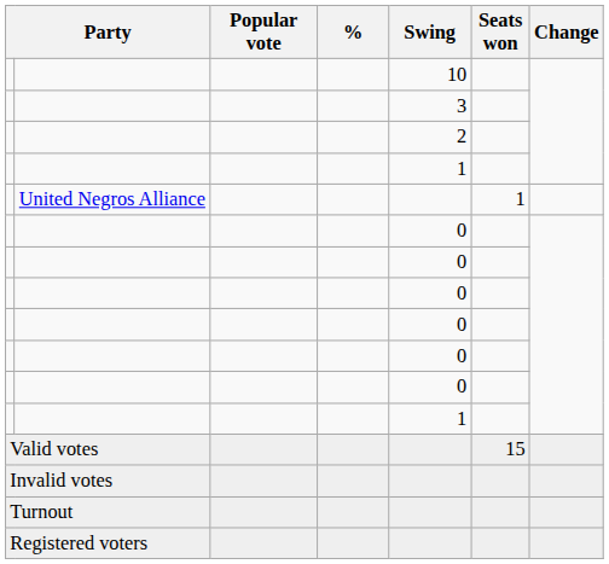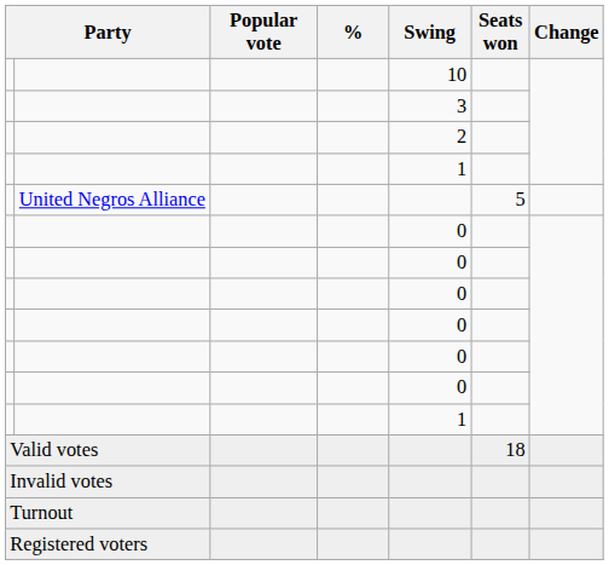 <table class=wikitable style="text-align:right">
 <tr>
 <th colspan=2>Party</th>
 <th width=80px>Popular vote</th>
 <th width=50px>%</th>
 <th width=60px>Swing</th>
 <th width=40px>Seats<br>won</th>
 <th width=45px>Change</th>
 </tr>
 <tr>
 <td></td>
 <td></td>
 <td></td>
 <td></td>
 <td>10</td>
 <td></td>
 </tr>
 <tr>
 <td></td>
 <td></td>
 <td></td>
 <td></td>
 <td>3</td>
 <td></td>
 </tr>
 <tr>
 <td></td>
 <td></td>
 <td></td>
 <td></td>
 <td>2</td>
 <td></td>
 </tr>
 <tr>
 <td></td>
 <td></td>
 <td></td>
 <td></td>
 <td>1</td>
 <td></td>
 </tr>
 <tr>
 <td></td>
 <td align=left><a href='#'>United Negros Alliance</a></td>
 <td></td>
 <td></td>
 <td></td>
-<td>1</td>
+<td>5</td>
 <td></td>
 </tr>
 <tr>
 <td></td>
 <td></td>
 <td></td>
 <td></td>
 <td>0</td>
 <td></td>
 </tr>
 <tr>
 <td></td>
 <td></td>
 <td></td>
 <td></td>
 <td>0</td>
 <td></td>
 </tr>
 <tr>
 <td></td>
 <td></td>
 <td></td>
 <td></td>
 <td>0</td>
 <td></td>
 </tr>
 <tr>
 <td></td>
 <td></td>
 <td></td>
 <td></td>
 <td>0</td>
 <td></td>
 </tr>
 <tr>
 <td></td>
 <td></td>
 <td></td>
 <td></td>
 <td>0</td>
 <td></td>
 </tr>
 <tr>
 <td></td>
 <td></td>
 <td></td>
 <td></td>
 <td>0</td>
 <td></td>
 </tr>
 <tr>
 <td></td>
 <td></td>
 <td></td>
 <td></td>
 <td>1</td>
 <td></td>
 </tr>
 <tr bgcolor=#efefef>
 <td align=left colspan=2>Valid votes</td>
 <td></td>
 <td></td>
 <td></td>
-<td>15</td>
+<td>18</td>
 <td></td>
 </tr>
 <tr bgcolor=#efefef>
 <td align=left colspan=2>Invalid votes</td>
 <td></td>
 <td></td>
 <td></td>
 <td></td>
 <td></td>
 </tr>
 <tr bgcolor=#efefef>
 <td align=left colspan=2>Turnout</td>
 <td></td>
 <td></td>
 <td></td>
 <td></td>
 <td></td>
 </tr>
 <tr bgcolor=#efefef>
 <td align=left colspan=2>Registered voters</td>
 <td></td>
 <td></td>
 <td></td>
 <td></td>
 <td></td>
 </tr>
 </table>
